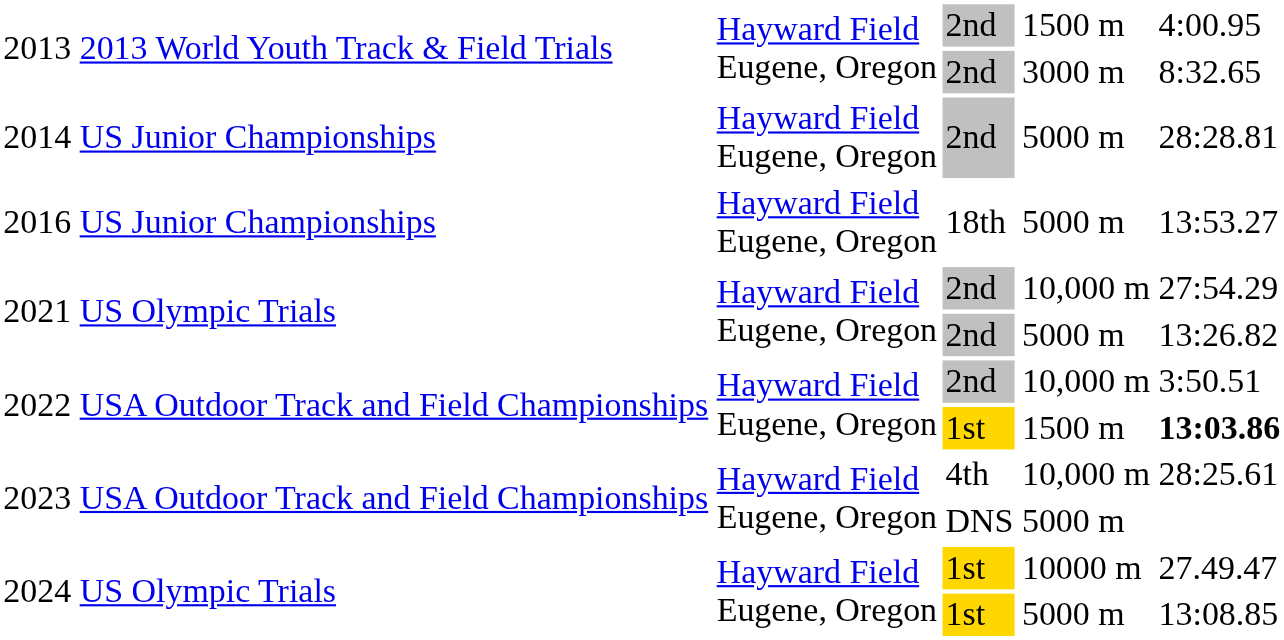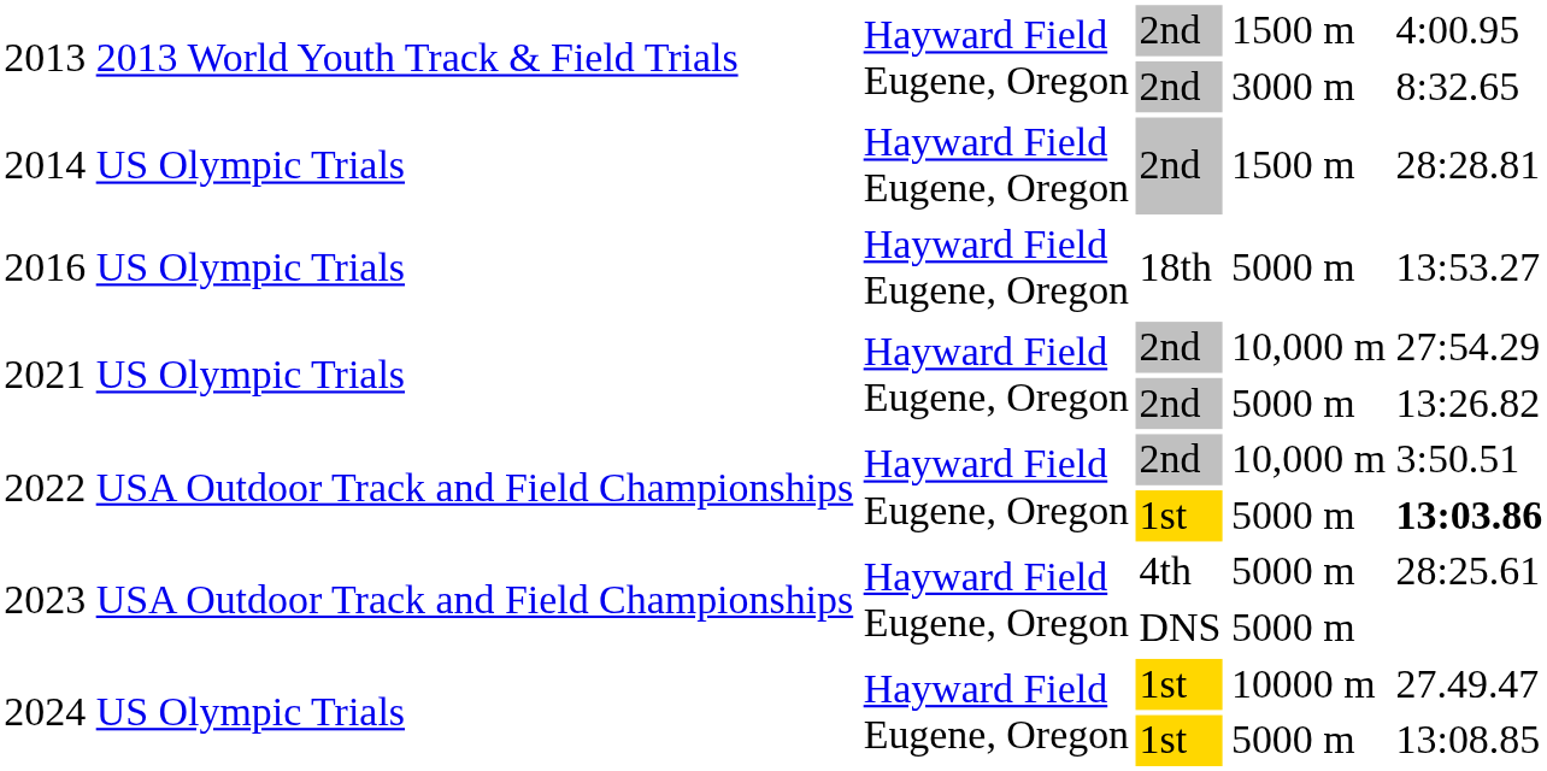 <table>
 <tr>
 <td rowspan=2>2013</td>
 <td rowspan=2><a href='#'>2013 World Youth Track & Field Trials</a></td>
 <td rowspan=2><a href='#'>Hayward Field</a><br>Eugene, Oregon</td>
 <td bgcolor=silver>2nd</td>
 <td>1500 m</td>
 <td>4:00.95</td>
 </tr>
 <tr>
 <td bgcolor=silver>2nd</td>
 <td>3000 m</td>
 <td>8:32.65</td>
 </tr>
 <tr>
 <td>2014</td>
-<td><a href='#'>US Junior Championships</a></td>
+<td><a href='#'>US Olympic Trials</a></td>
 <td><a href='#'>Hayward Field</a><br>Eugene, Oregon</td>
 <td bgcolor=silver>2nd</td>
-<td>5000 m</td>
+<td>1500 m</td>
 <td>28:28.81</td>
 </tr>
 <tr>
 <td>2016</td>
-<td><a href='#'>US Junior Championships</a></td>
+<td><a href='#'>US Olympic Trials</a></td>
 <td><a href='#'>Hayward Field</a><br>Eugene, Oregon</td>
 <td>18th</td>
 <td>5000 m</td>
 <td>13:53.27</td>
 </tr>
 <tr>
 <td rowspan=2>2021</td>
 <td rowspan=2><a href='#'>US Olympic Trials</a></td>
 <td rowspan=2><a href='#'>Hayward Field</a><br>Eugene, Oregon</td>
 <td bgcolor=silver>2nd</td>
 <td>10,000 m</td>
 <td>27:54.29</td>
 </tr>
 <tr>
 <td bgcolor=silver>2nd</td>
 <td>5000 m</td>
 <td>13:26.82</td>
 </tr>
 <tr>
 <td rowspan=2>2022</td>
 <td rowspan=2><a href='#'>USA Outdoor Track and Field Championships</a></td>
 <td rowspan=2><a href='#'>Hayward Field</a><br>Eugene, Oregon</td>
 <td bgcolor=silver>2nd</td>
 <td>10,000 m</td>
 <td>3:50.51</td>
 </tr>
 <tr>
 <td bgcolor=gold>1st</td>
-<td>1500 m</td>
+<td>5000 m</td>
 <td><strong>13:03.86</strong></td>
 </tr>
 <tr>
 <td rowspan=2>2023</td>
 <td rowspan=2><a href='#'>USA Outdoor Track and Field Championships</a></td>
 <td rowspan=2><a href='#'>Hayward Field</a><br>Eugene, Oregon</td>
 <td>4th</td>
-<td>10,000 m</td>
+<td>5000 m</td>
 <td>28:25.61</td>
 </tr>
 <tr>
 <td>DNS</td>
 <td>5000 m</td>
 </tr>
 <tr>
 <td rowspan=2>2024</td>
 <td rowspan=2><a href='#'>US Olympic Trials</a></td>
 <td rowspan=2><a href='#'>Hayward Field</a><br>Eugene, Oregon</td>
 <td bgcolor=gold>1st</td>
 <td>10000 m</td>
 <td>27.49.47</td>
 </tr>
 <tr>
 <td bgcolor=gold>1st</td>
 <td>5000 m</td>
 <td>13:08.85</td>
 </tr>
 </table>
